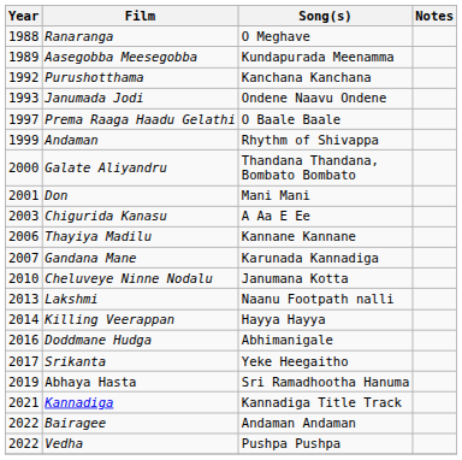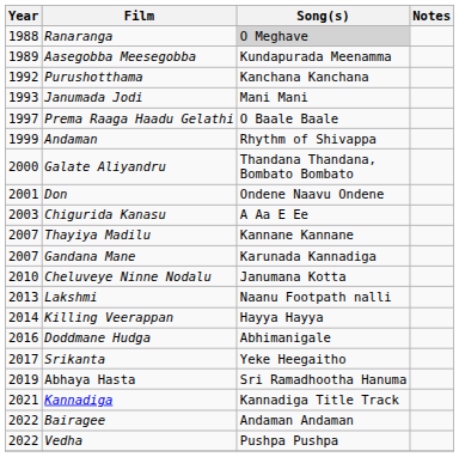 <table class="wikitable sortable plainrowheaders" id="filmography">
 <tr style="background:#ccc; text-align:center;">
 <th scope="col">Year</th>
 <th scope="col">Film</th>
 <th scope="col">Song(s)</th>
 <th scope="col" class="unsortable">Notes</th>
 </tr>
 <tr>
 <td>1988</td>
 <td><em>Ranaranga</em></td>
-<td>O Meghave</td>
+<td style="background: lightgrey;">O Meghave</td>
 <td></td>
 </tr>
 <tr>
 <td>1989</td>
 <td><em>Aasegobba Meesegobba</em></td>
 <td>Kundapurada Meenamma</td>
 <td></td>
 </tr>
 <tr>
 <td>1992</td>
 <td><em>Purushotthama</em></td>
 <td>Kanchana Kanchana</td>
 <td></td>
 </tr>
 <tr>
 <td>1993</td>
 <td><em>Janumada Jodi</em></td>
-<td>Ondene Naavu Ondene</td>
+<td>Mani Mani</td>
 <td></td>
 </tr>
 <tr>
 <td>1997</td>
 <td><em>Prema Raaga Haadu Gelathi</em></td>
 <td>O Baale Baale</td>
 <td></td>
 </tr>
 <tr>
 <td>1999</td>
 <td><em>Andaman</em></td>
 <td>Rhythm of Shivappa</td>
 <td></td>
 </tr>
 <tr>
 <td>2000</td>
 <td><em>Galate Aliyandru</em></td>
 <td>Thandana Thandana,<br>Bombato Bombato</td>
 <td></td>
 </tr>
 <tr>
 <td>2001</td>
 <td><em>Don</em></td>
-<td>Mani Mani</td>
+<td>Ondene Naavu Ondene</td>
 <td></td>
 </tr>
 <tr>
 <td>2003</td>
 <td><em>Chigurida Kanasu</em></td>
 <td>A Aa E Ee</td>
 <td></td>
 </tr>
 <tr>
-<td>2006</td>
+<td>2007</td>
 <td><em>Thayiya Madilu</em></td>
 <td>Kannane Kannane</td>
 <td></td>
 </tr>
 <tr>
 <td>2007</td>
 <td><em>Gandana Mane</em></td>
 <td>Karunada Kannadiga</td>
 <td></td>
 </tr>
 <tr>
 <td>2010</td>
 <td><em>Cheluveye Ninne Nodalu</em></td>
 <td>Janumana Kotta</td>
 <td></td>
 </tr>
 <tr>
 <td>2013</td>
 <td><em>Lakshmi</em></td>
 <td>Naanu Footpath nalli</td>
 <td></td>
 </tr>
 <tr>
 <td>2014</td>
 <td><em>Killing Veerappan</em></td>
 <td>Hayya Hayya</td>
 <td></td>
 </tr>
 <tr>
 <td>2016</td>
 <td><em>Doddmane Hudga</em></td>
 <td>Abhimanigale</td>
 <td></td>
 </tr>
 <tr>
 <td>2017</td>
 <td><em>Srikanta</em></td>
 <td>Yeke Heegaitho</td>
 <td></td>
 </tr>
 <tr>
 <td>2019</td>
 <td>Abhaya Hasta</td>
 <td>Sri Ramadhootha Hanuma</td>
 <td></td>
 </tr>
 <tr>
 <td>2021</td>
 <td><em><a href='#'>Kannadiga</a></em></td>
 <td>Kannadiga Title Track</td>
 <td></td>
 </tr>
 <tr>
 <td>2022</td>
 <td><em>Bairagee</em></td>
 <td>Andaman Andaman</td>
 <td></td>
 </tr>
 <tr>
 <td>2022</td>
 <td><em>Vedha</em></td>
 <td>Pushpa Pushpa</td>
 <td></td>
 </tr>
 <tr>
 </tr>
 </table>
